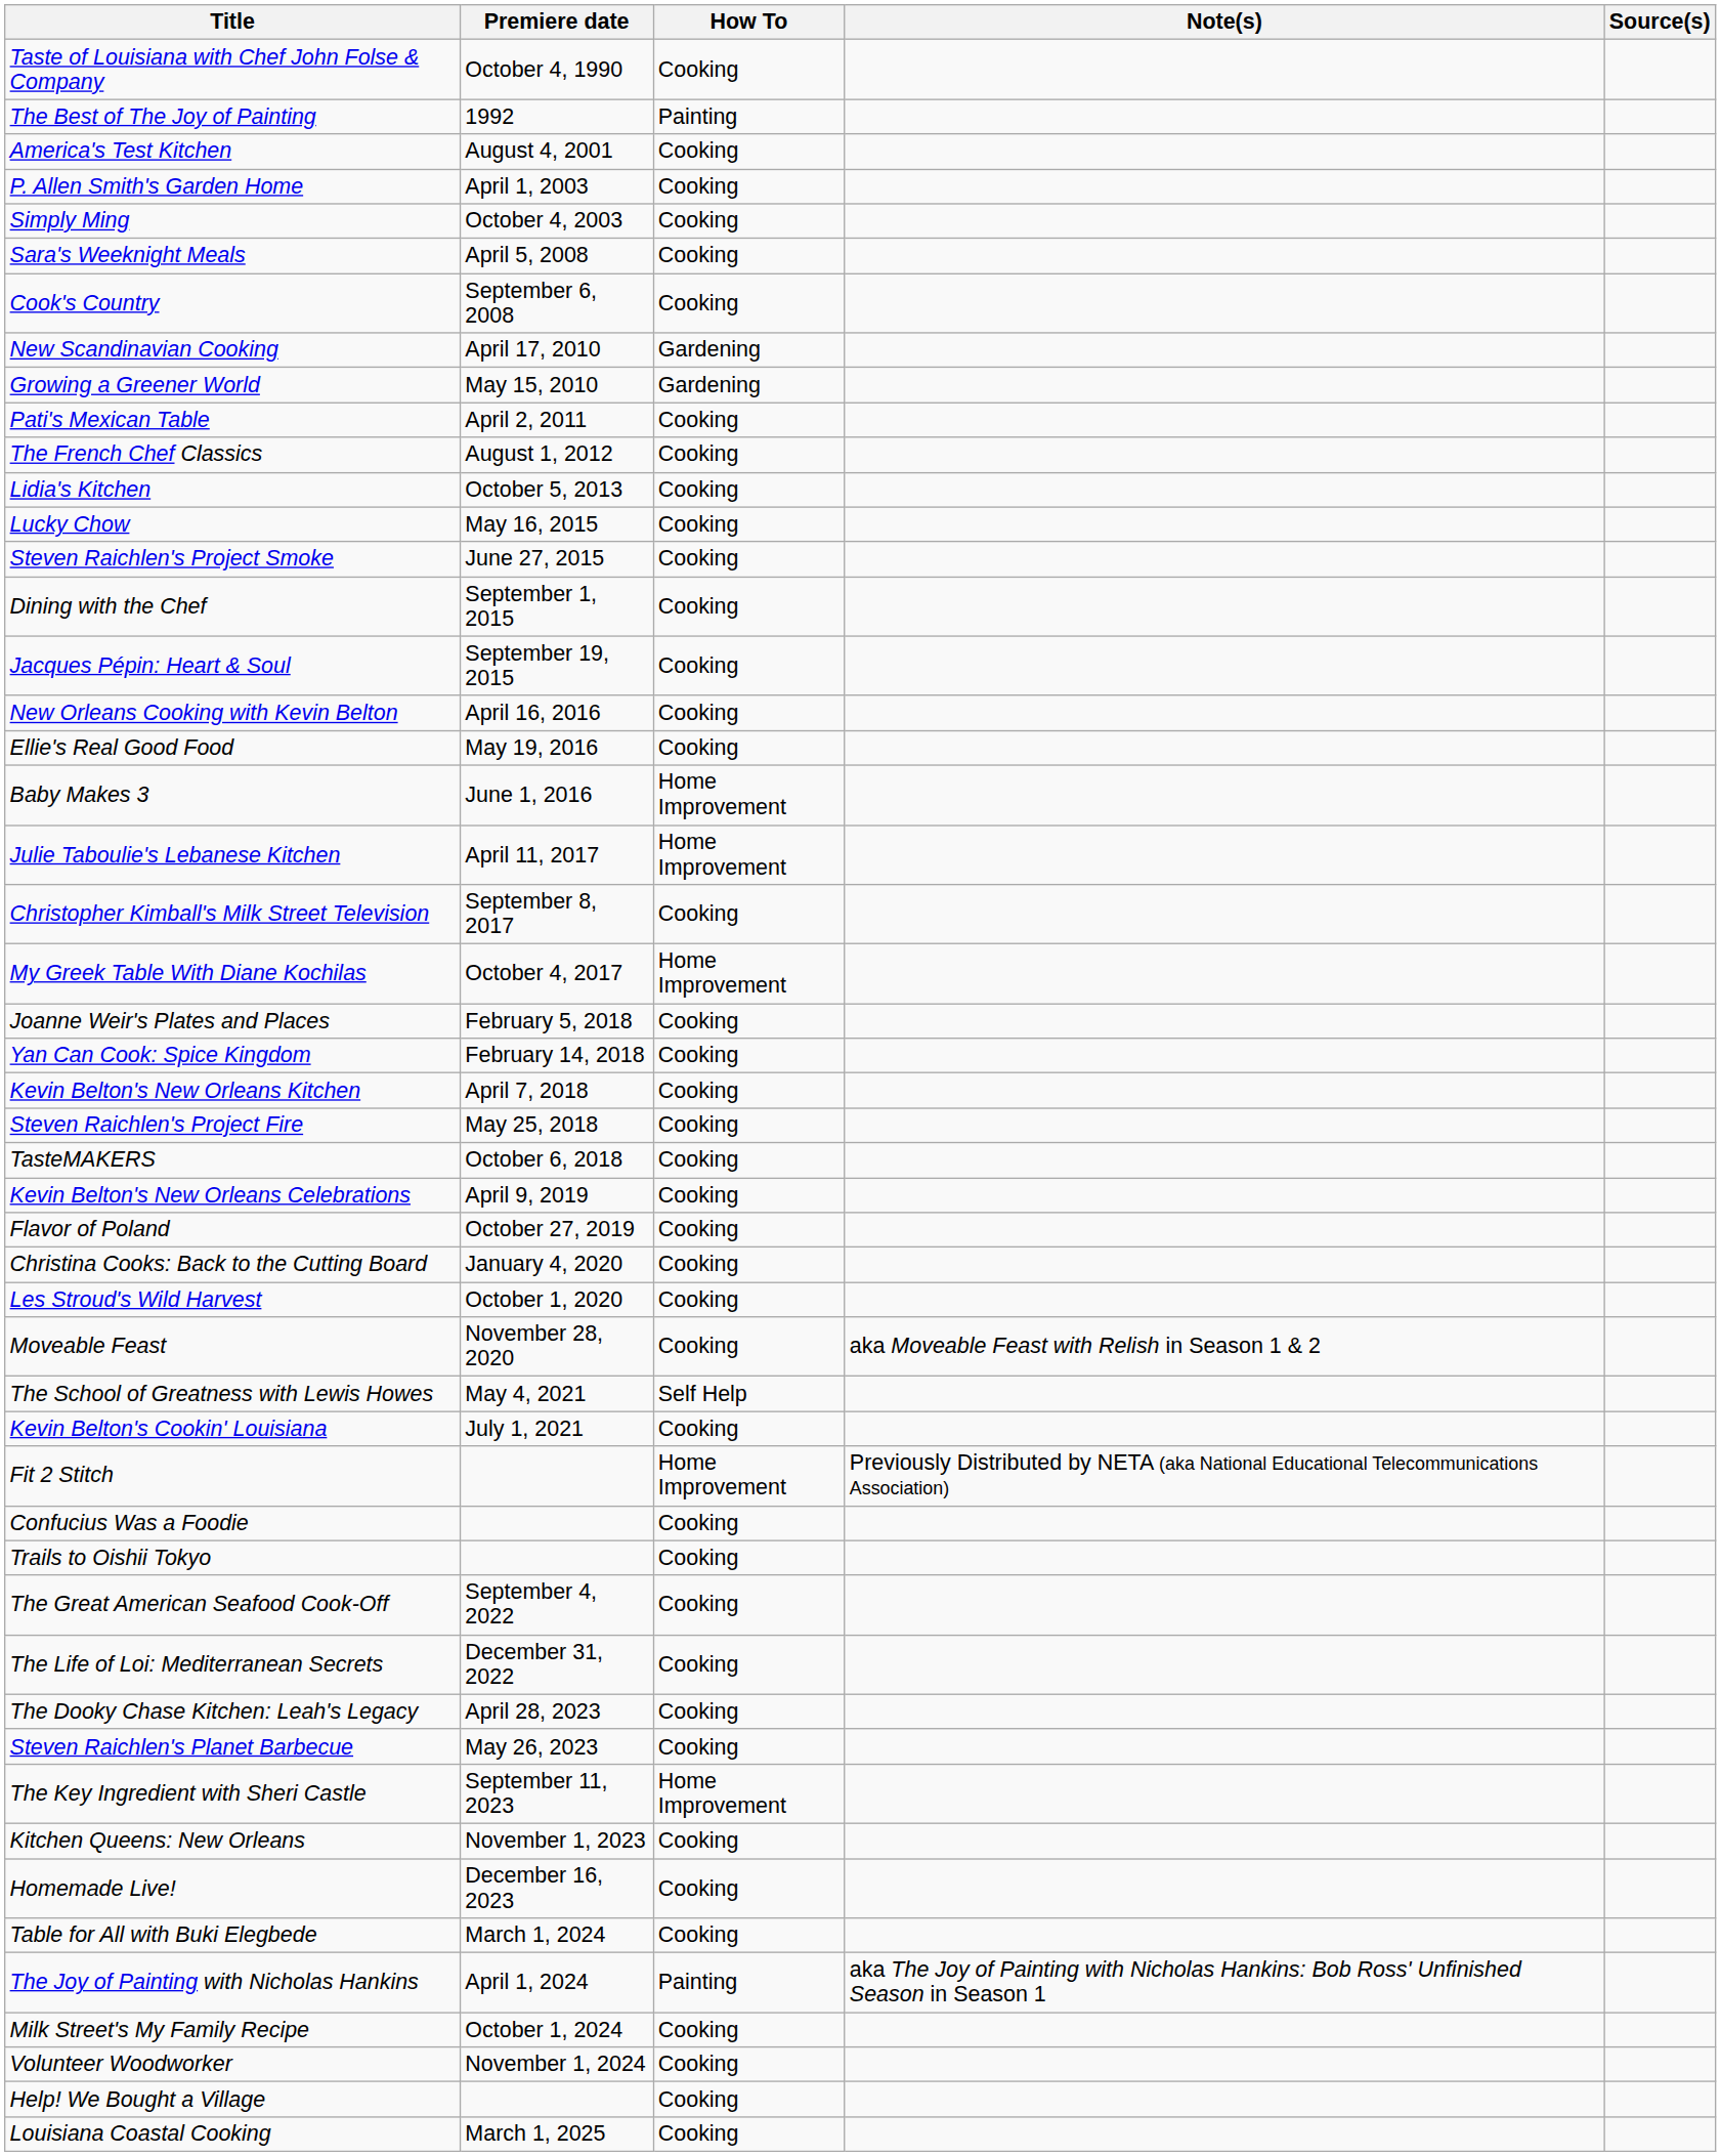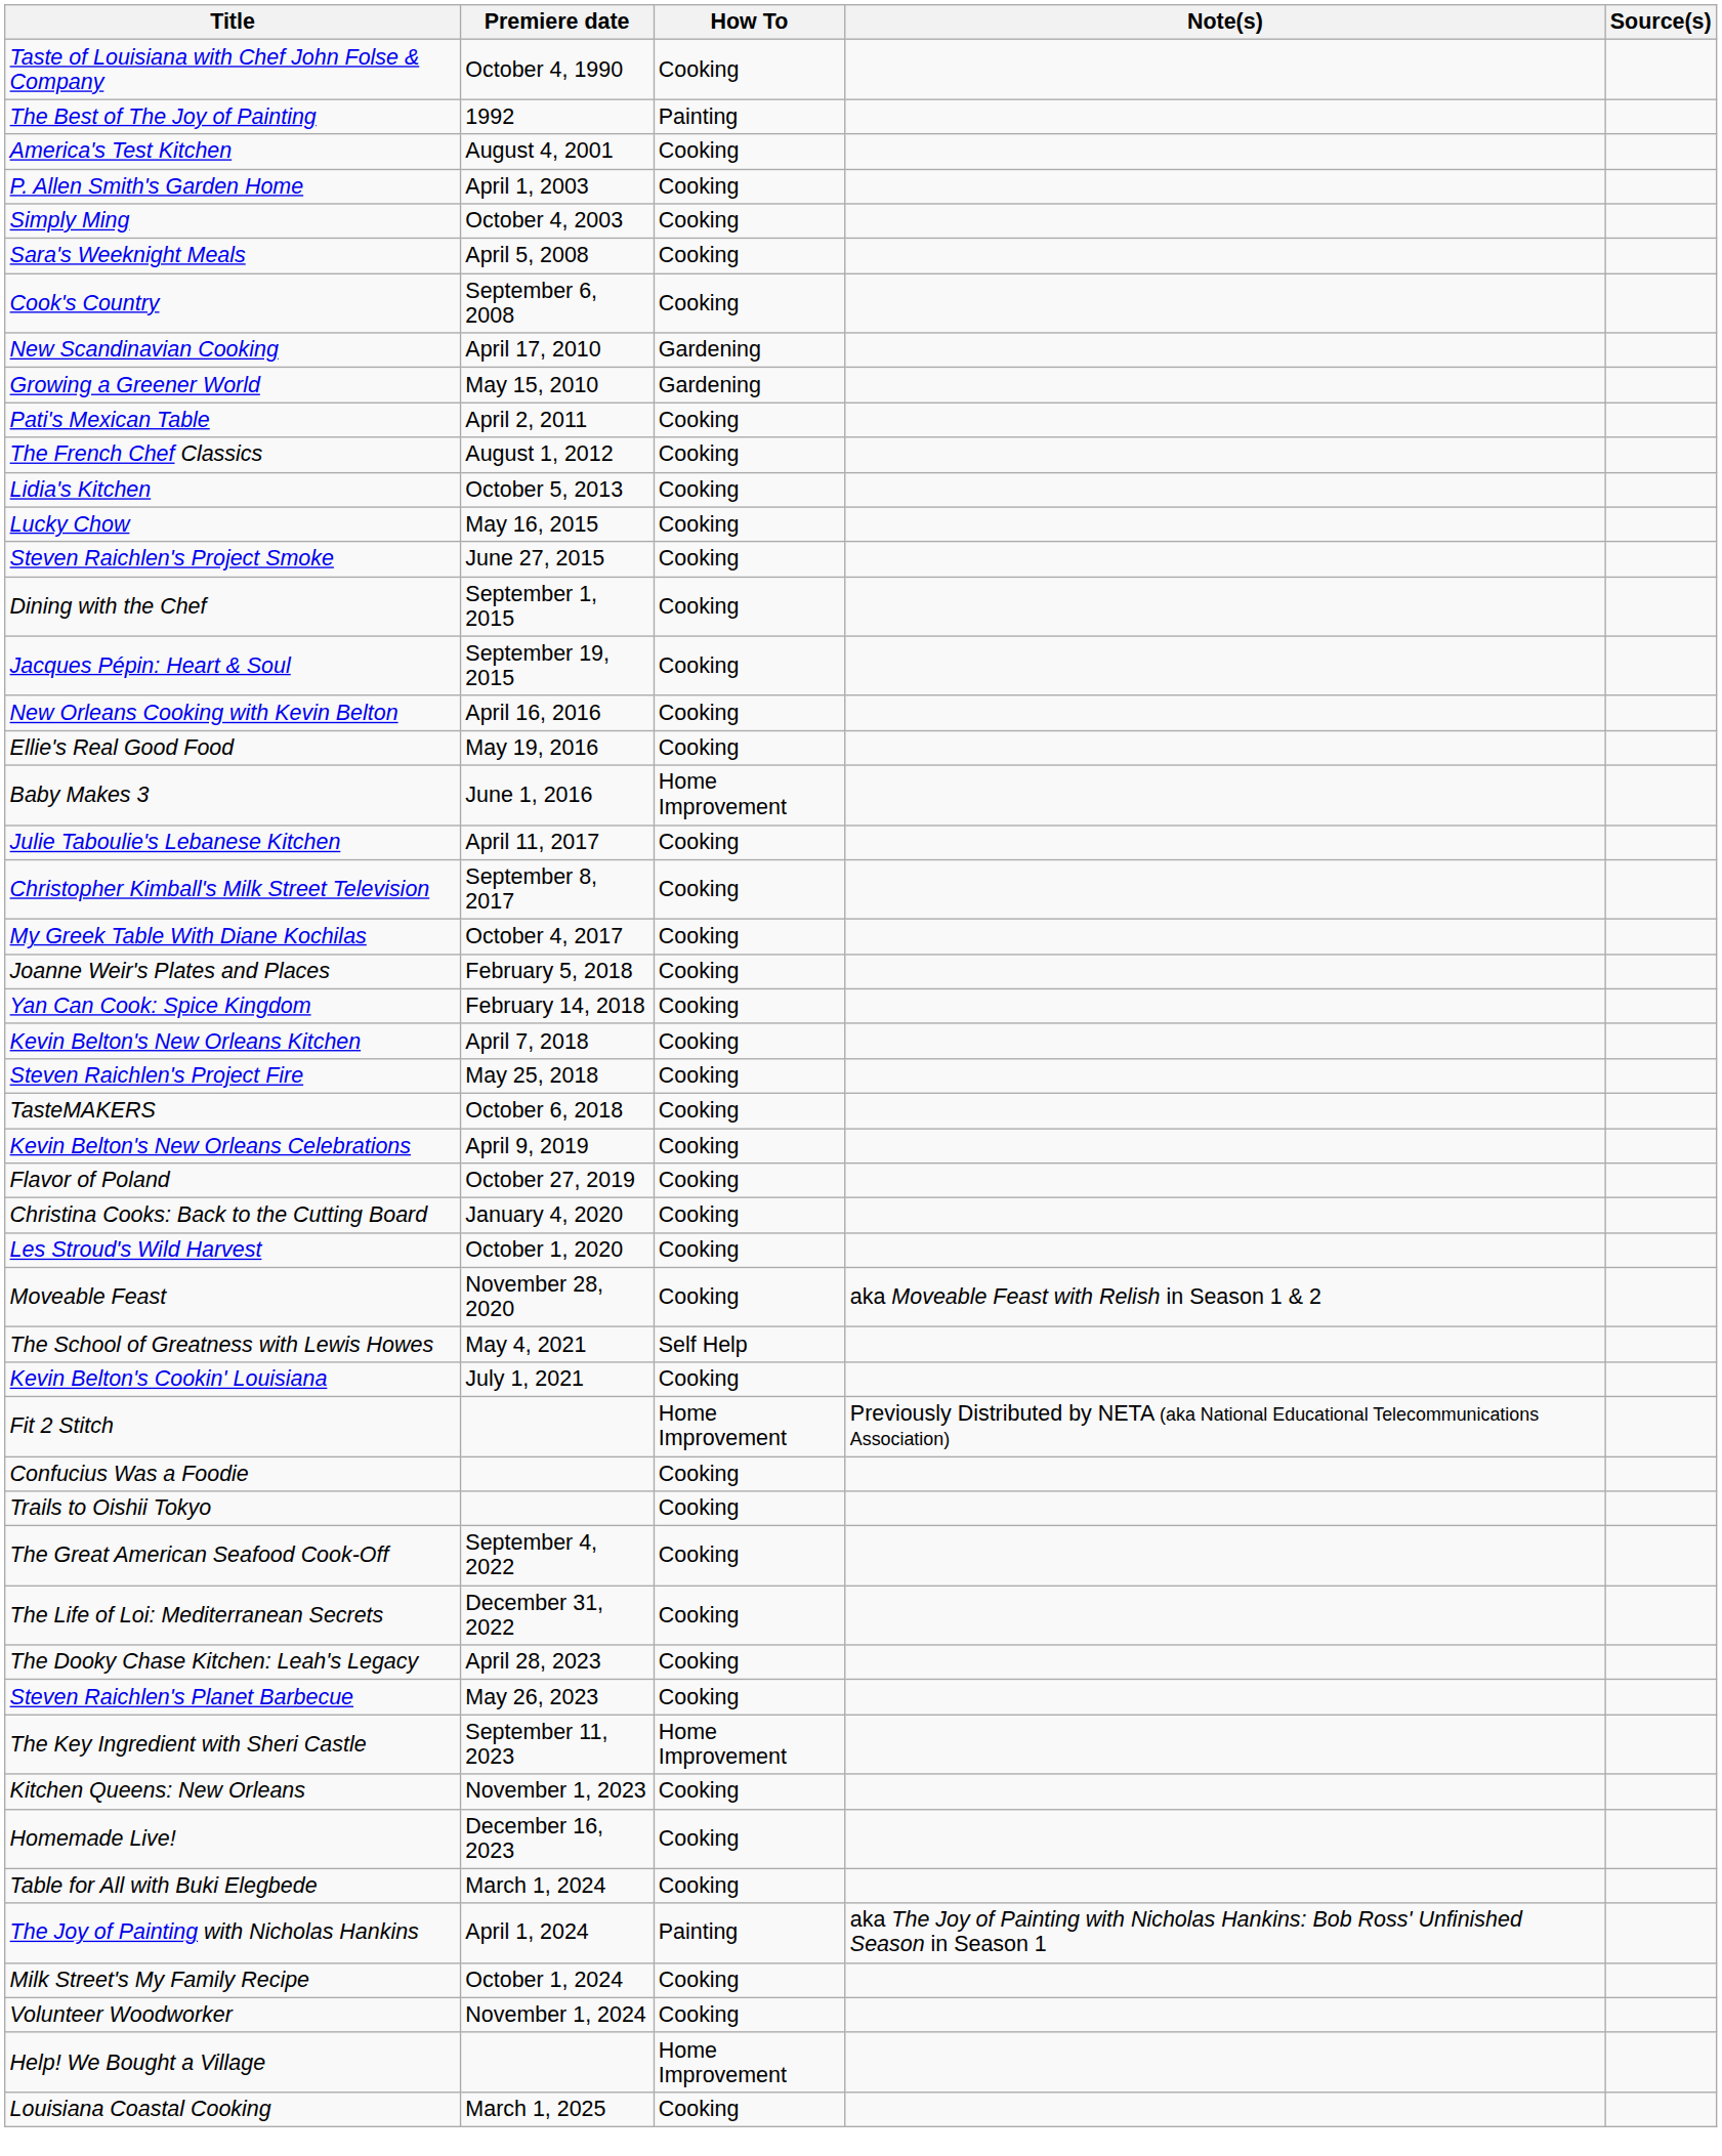 <table class="wikitable sortable">
 <tr>
 <th>Title</th>
 <th>Premiere date</th>
 <th>How To</th>
 <th>Note(s)</th>
 <th>Source(s)</th>
 </tr>
 <tr>
 <td><em><a href='#'>Taste of Louisiana with Chef John Folse & Company</a></em></td>
 <td>October 4, 1990</td>
 <td>Cooking</td>
 <td></td>
 <td></td>
 </tr>
 <tr>
 <td><em><a href='#'>The Best of The Joy of Painting</a></em></td>
 <td>1992</td>
 <td>Painting</td>
 <td></td>
 <td></td>
 </tr>
 <tr>
 <td><em><a href='#'>America's Test Kitchen</a></em></td>
 <td>August 4, 2001</td>
 <td>Cooking</td>
 <td></td>
 <td></td>
 </tr>
 <tr>
 <td><em><a href='#'>P. Allen Smith's Garden Home</a></em></td>
 <td>April 1, 2003</td>
 <td>Cooking</td>
 <td></td>
 <td></td>
 </tr>
 <tr>
 <td><em><a href='#'>Simply Ming</a></em></td>
 <td>October 4, 2003</td>
 <td>Cooking</td>
 <td></td>
 <td></td>
 </tr>
 <tr>
 <td><em><a href='#'>Sara's Weeknight Meals</a></em></td>
 <td>April 5, 2008</td>
 <td>Cooking</td>
 <td></td>
 <td></td>
 </tr>
 <tr>
 <td><em><a href='#'>Cook's Country</a></em></td>
 <td>September 6, 2008</td>
 <td>Cooking</td>
 <td></td>
 <td></td>
 </tr>
 <tr>
 <td><em><a href='#'>New Scandinavian Cooking</a></em></td>
 <td>April 17, 2010</td>
 <td>Gardening</td>
 <td></td>
 <td></td>
 </tr>
 <tr>
 <td><em><a href='#'>Growing a Greener World</a></em></td>
 <td>May 15, 2010</td>
 <td>Gardening</td>
 <td></td>
 <td></td>
 </tr>
 <tr>
 <td><em><a href='#'>Pati's Mexican Table</a></em></td>
 <td>April 2, 2011</td>
 <td>Cooking</td>
 <td></td>
 <td></td>
 </tr>
 <tr>
 <td><em><a href='#'>The French Chef</a> Classics</em></td>
 <td>August 1, 2012</td>
 <td>Cooking</td>
 <td></td>
 <td></td>
 </tr>
 <tr>
 <td><em><a href='#'>Lidia's Kitchen</a></em></td>
 <td>October 5, 2013</td>
 <td>Cooking</td>
 <td></td>
 <td></td>
 </tr>
 <tr>
 <td><em><a href='#'>Lucky Chow</a></em></td>
 <td>May 16, 2015</td>
 <td>Cooking</td>
 <td></td>
 <td></td>
 </tr>
 <tr>
 <td><em><a href='#'>Steven Raichlen's Project Smoke</a></em></td>
 <td>June 27, 2015</td>
 <td>Cooking</td>
 <td></td>
 <td></td>
 </tr>
 <tr>
 <td><em>Dining with the Chef</em></td>
 <td>September 1, 2015</td>
 <td>Cooking</td>
 <td></td>
 <td></td>
 </tr>
 <tr>
 <td><em><a href='#'>Jacques Pépin: Heart & Soul</a></em></td>
 <td>September 19, 2015</td>
 <td>Cooking</td>
 <td></td>
 <td></td>
 </tr>
 <tr>
 <td><em><a href='#'>New Orleans Cooking with Kevin Belton</a></em></td>
 <td>April 16, 2016</td>
 <td>Cooking</td>
 <td></td>
 <td></td>
 </tr>
 <tr>
 <td><em>Ellie's Real Good Food</em></td>
 <td>May 19, 2016</td>
 <td>Cooking</td>
 <td></td>
 <td></td>
 </tr>
 <tr>
 <td><em>Baby Makes 3</em></td>
 <td>June 1, 2016</td>
 <td>Home Improvement</td>
 <td></td>
 <td></td>
 </tr>
 <tr>
 <td><em><a href='#'>Julie Taboulie's Lebanese Kitchen</a></em></td>
 <td>April 11, 2017</td>
-<td>Home Improvement</td>
+<td>Cooking</td>
 <td></td>
 <td></td>
 </tr>
 <tr>
 <td><em><a href='#'>Christopher Kimball's Milk Street Television</a></em></td>
 <td>September 8, 2017</td>
 <td>Cooking</td>
 <td></td>
 <td></td>
 </tr>
 <tr>
 <td><em><a href='#'>My Greek Table With Diane Kochilas</a></em></td>
 <td>October 4, 2017</td>
-<td>Home Improvement</td>
+<td>Cooking</td>
 <td></td>
 <td></td>
 </tr>
 <tr>
 <td><em>Joanne Weir's Plates and Places</em></td>
 <td>February 5, 2018</td>
 <td>Cooking</td>
 <td></td>
 <td></td>
 </tr>
 <tr>
 <td><em><a href='#'>Yan Can Cook: Spice Kingdom</a></em></td>
 <td>February 14, 2018</td>
 <td>Cooking</td>
 <td></td>
 <td></td>
 </tr>
 <tr>
 <td><em><a href='#'>Kevin Belton's New Orleans Kitchen</a></em></td>
 <td>April 7, 2018</td>
 <td>Cooking</td>
 <td></td>
 <td></td>
 </tr>
 <tr>
 <td><em><a href='#'>Steven Raichlen's Project Fire</a></em></td>
 <td>May 25, 2018</td>
 <td>Cooking</td>
 <td></td>
 <td></td>
 </tr>
 <tr>
 <td><em>TasteMAKERS</em></td>
 <td>October 6, 2018</td>
 <td>Cooking</td>
 <td></td>
 <td></td>
 </tr>
 <tr>
 <td><em><a href='#'>Kevin Belton's New Orleans Celebrations</a></em></td>
 <td>April 9, 2019</td>
 <td>Cooking</td>
 <td></td>
 <td></td>
 </tr>
 <tr>
 <td><em>Flavor of Poland</em></td>
 <td>October 27, 2019</td>
 <td>Cooking</td>
 <td></td>
 <td></td>
 </tr>
 <tr>
 <td><em>Christina Cooks: Back to the Cutting Board</em></td>
 <td>January 4, 2020</td>
 <td>Cooking</td>
 <td></td>
 <td></td>
 </tr>
 <tr>
 <td><em><a href='#'>Les Stroud's Wild Harvest</a></em></td>
 <td>October 1, 2020</td>
 <td>Cooking</td>
 <td></td>
 <td></td>
 </tr>
 <tr>
 <td><em>Moveable Feast</em></td>
 <td>November 28, 2020</td>
 <td>Cooking</td>
 <td>aka <em>Moveable Feast with Relish</em> in Season 1 & 2</td>
 <td></td>
 </tr>
 <tr>
 <td><em>The School of Greatness with Lewis Howes</em></td>
 <td>May 4, 2021</td>
 <td>Self Help</td>
 <td></td>
 <td></td>
 </tr>
 <tr>
 <td><em><a href='#'>Kevin Belton's Cookin' Louisiana</a></em></td>
 <td>July 1, 2021</td>
 <td>Cooking</td>
 <td></td>
 <td></td>
 </tr>
 <tr>
 <td><em>Fit 2 Stitch</em></td>
 <td></td>
 <td>Home Improvement</td>
 <td>Previously Distributed by NETA <small>(aka National Educational Telecommunications Association)</small></td>
 <td></td>
 </tr>
 <tr>
 <td><em>Confucius Was a Foodie</em></td>
 <td></td>
 <td>Cooking</td>
 <td></td>
 <td></td>
 </tr>
 <tr>
 <td><em>Trails to Oishii Tokyo</em></td>
 <td></td>
 <td>Cooking</td>
 <td></td>
 <td></td>
 </tr>
 <tr>
 <td><em>The Great American Seafood Cook-Off</em></td>
 <td>September 4, 2022</td>
 <td>Cooking</td>
 <td></td>
 <td></td>
 </tr>
 <tr>
 <td><em>The Life of Loi: Mediterranean Secrets</em></td>
 <td>December 31, 2022</td>
 <td>Cooking</td>
 <td></td>
 <td></td>
 </tr>
 <tr>
 <td><em>The Dooky Chase Kitchen: Leah's Legacy</em></td>
 <td>April 28, 2023</td>
 <td>Cooking</td>
 <td></td>
 <td></td>
 </tr>
 <tr>
 <td><em><a href='#'>Steven Raichlen's Planet Barbecue</a></em></td>
 <td>May 26, 2023</td>
 <td>Cooking</td>
 <td></td>
 <td></td>
 </tr>
 <tr>
 <td><em>The Key Ingredient with Sheri Castle</em></td>
 <td>September 11, 2023</td>
 <td>Home Improvement</td>
 <td></td>
 <td></td>
 </tr>
 <tr>
 <td><em>Kitchen Queens: New Orleans</em></td>
 <td>November 1, 2023</td>
 <td>Cooking</td>
 <td></td>
 <td></td>
 </tr>
 <tr>
 <td><em>Homemade Live!</em></td>
 <td>December 16, 2023</td>
 <td>Cooking</td>
 <td></td>
 <td></td>
 </tr>
 <tr>
 <td><em>Table for All with Buki Elegbede</em></td>
 <td>March 1, 2024</td>
 <td>Cooking</td>
 <td></td>
 <td></td>
 </tr>
 <tr>
 <td><em><a href='#'>The Joy of Painting</a> with Nicholas Hankins</em></td>
 <td>April 1, 2024</td>
 <td>Painting</td>
 <td>aka <em>The Joy of Painting with Nicholas Hankins: Bob Ross' Unfinished Season</em> in Season 1</td>
 <td></td>
 </tr>
 <tr>
 <td><em>Milk Street's My Family Recipe</em></td>
 <td>October 1, 2024</td>
 <td>Cooking</td>
 <td></td>
 <td></td>
 </tr>
 <tr>
 <td><em>Volunteer Woodworker</em></td>
 <td>November 1, 2024</td>
 <td>Cooking</td>
 <td></td>
 <td></td>
 </tr>
 <tr>
 <td><em>Help! We Bought a Village</em></td>
 <td></td>
-<td>Cooking</td>
+<td>Home Improvement</td>
 <td></td>
 <td></td>
 </tr>
 <tr>
 <td><em>Louisiana Coastal Cooking</em></td>
 <td>March 1, 2025</td>
 <td>Cooking</td>
 <td></td>
 <td></td>
 </tr>
 </table>
